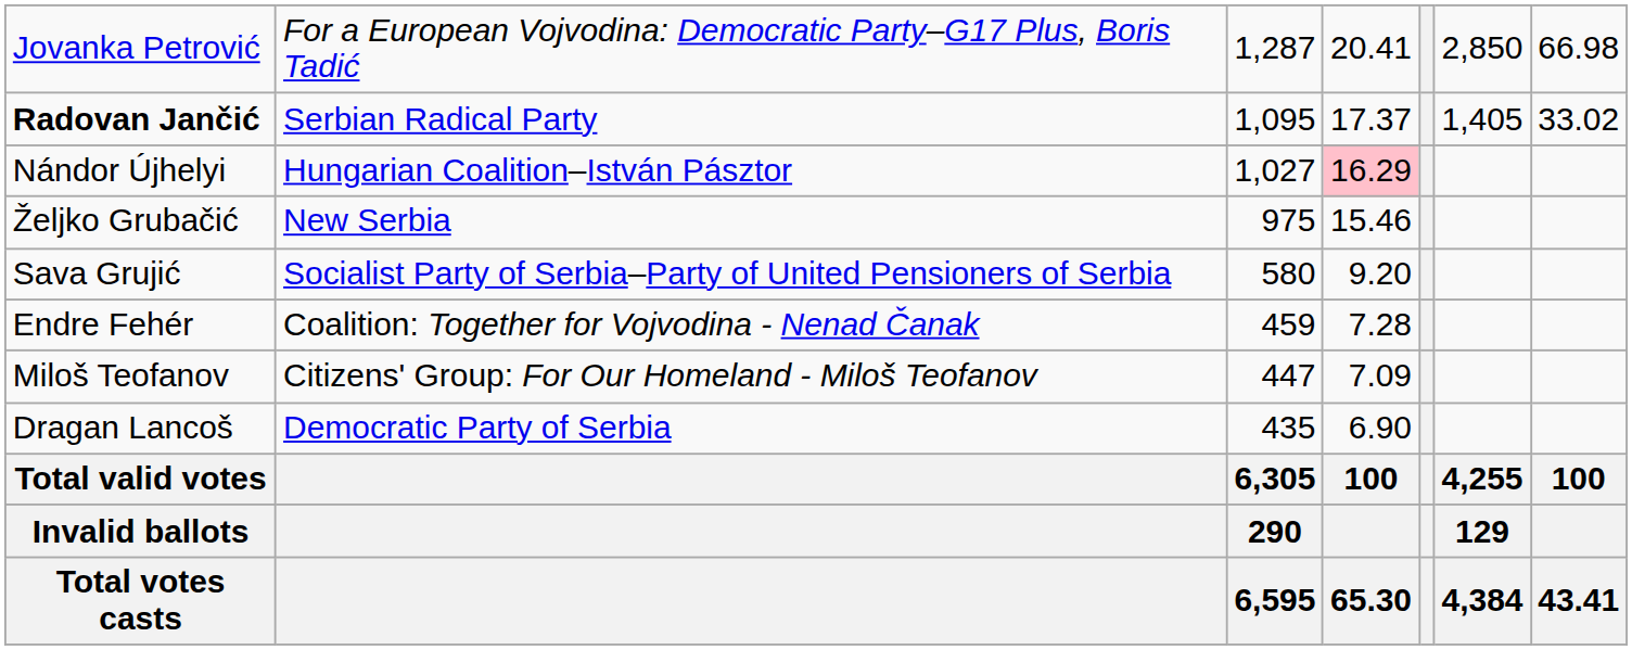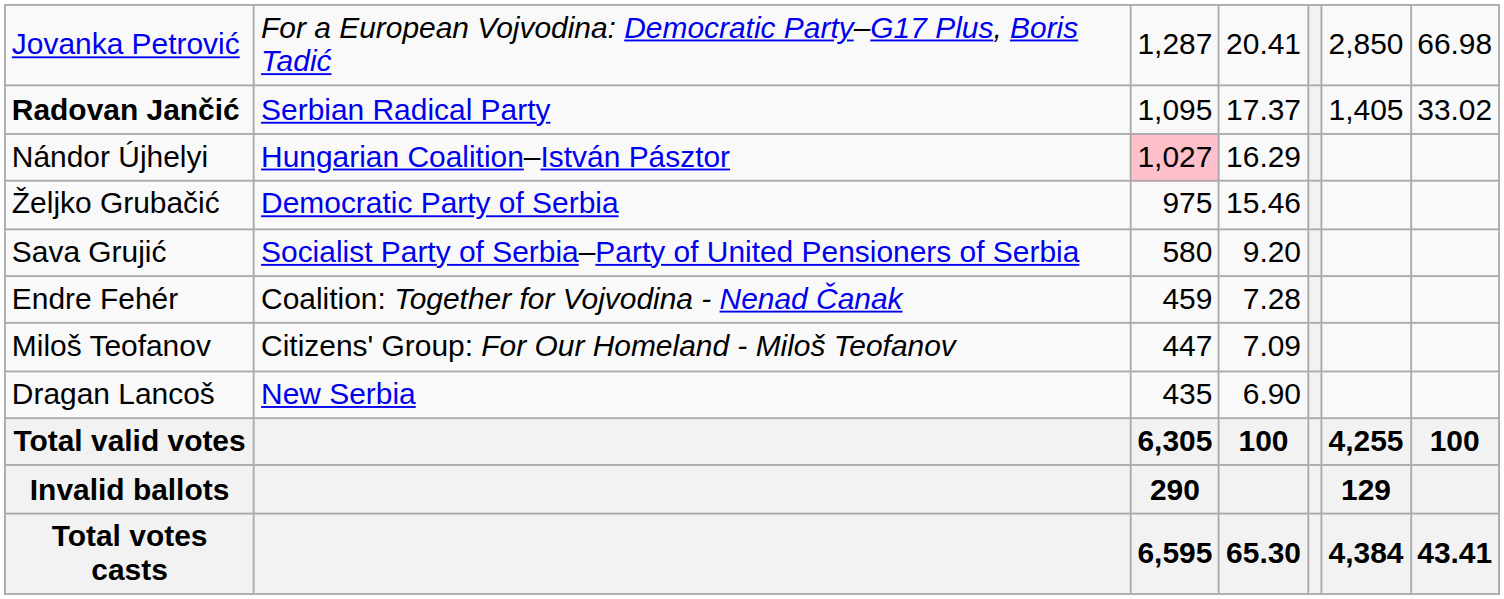 <table style="width:800px;" class="wikitable">
 <tr>
 <td align="left"><a href='#'>Jovanka Petrović</a></td>
 <td align="left"><em>For a European Vojvodina: <a href='#'>Democratic Party</a>–<a href='#'>G17 Plus</a>, <a href='#'>Boris Tadić</a></em></td>
 <td align="right">1,287</td>
 <td align="right">20.41</td>
 <th align="left"></th>
 <td align="right">2,850</td>
 <td align="right">66.98</td>
 </tr>
 <tr>
 <td align="left"><strong>Radovan Jančić</strong></td>
 <td align="left"><a href='#'>Serbian Radical Party</a></td>
 <td align="right">1,095</td>
 <td align="right">17.37</td>
 <th align="left"></th>
 <td align="right">1,405</td>
 <td align="right">33.02</td>
 </tr>
 <tr>
 <td align="left">Nándor Újhelyi</td>
 <td align="left"><a href='#'>Hungarian Coalition</a>–<a href='#'>István Pásztor</a></td>
-<td align="right">1,027</td>
-<td align="right" style="background: pink;">16.29</td>
+<td align="right" style="background: pink;">1,027</td>
+<td align="right">16.29</td>
 <th align="left"></th>
 <td align="right"></td>
 <td align="right"></td>
 </tr>
 <tr>
 <td align="left">Željko Grubačić</td>
-<td align="left"><a href='#'>New Serbia</a></td>
+<td align="left"><a href='#'>Democratic Party of Serbia</a></td>
 <td align="right">975</td>
 <td align="right">15.46</td>
 <th align="left"></th>
 <td align="right"></td>
 <td align="right"></td>
 </tr>
 <tr>
 <td align="left">Sava Grujić</td>
 <td align="left"><a href='#'>Socialist Party of Serbia</a>–<a href='#'>Party of United Pensioners of Serbia</a></td>
 <td align="right">580</td>
 <td align="right">9.20</td>
 <th align="left"></th>
 <td align="right"></td>
 <td align="right"></td>
 </tr>
 <tr>
 <td align="left">Endre Fehér</td>
 <td align="left">Coalition: <em>Together for Vojvodina - <a href='#'>Nenad Čanak</a></em></td>
 <td align="right">459</td>
 <td align="right">7.28</td>
 <th align="left"></th>
 <td align="right"></td>
 <td align="right"></td>
 </tr>
 <tr>
 <td align="left">Miloš Teofanov</td>
 <td align="left">Citizens' Group: <em>For Our Homeland - Miloš Teofanov</em></td>
 <td align="right">447</td>
 <td align="right">7.09</td>
 <th align="left"></th>
 <td align="right"></td>
 <td align="right"></td>
 </tr>
 <tr>
 <td align="left">Dragan Lancoš</td>
-<td align="left"><a href='#'>Democratic Party of Serbia</a></td>
+<td align="left"><a href='#'>New Serbia</a></td>
 <td align="right">435</td>
 <td align="right">6.90</td>
 <th align="left"></th>
 <td align="right"></td>
 <td align="right"></td>
 </tr>
 <tr>
 <th align="left">Total valid votes</th>
 <th align="left"></th>
 <th align="right">6,305</th>
 <th align="right">100</th>
 <th align="left"></th>
 <th align="right">4,255</th>
 <th align="right">100</th>
 </tr>
 <tr>
 <th align="left">Invalid ballots</th>
 <th align="left"></th>
 <th align="right">290</th>
 <th align="right"></th>
 <th align="left"></th>
 <th align="right">129</th>
 <th align="right"></th>
 </tr>
 <tr>
 <th align="left">Total votes casts</th>
 <th align="left"></th>
 <th align="right">6,595</th>
 <th align="right">65.30</th>
 <th align="left"></th>
 <th align="right">4,384</th>
 <th align="right">43.41</th>
 </tr>
 </table>
